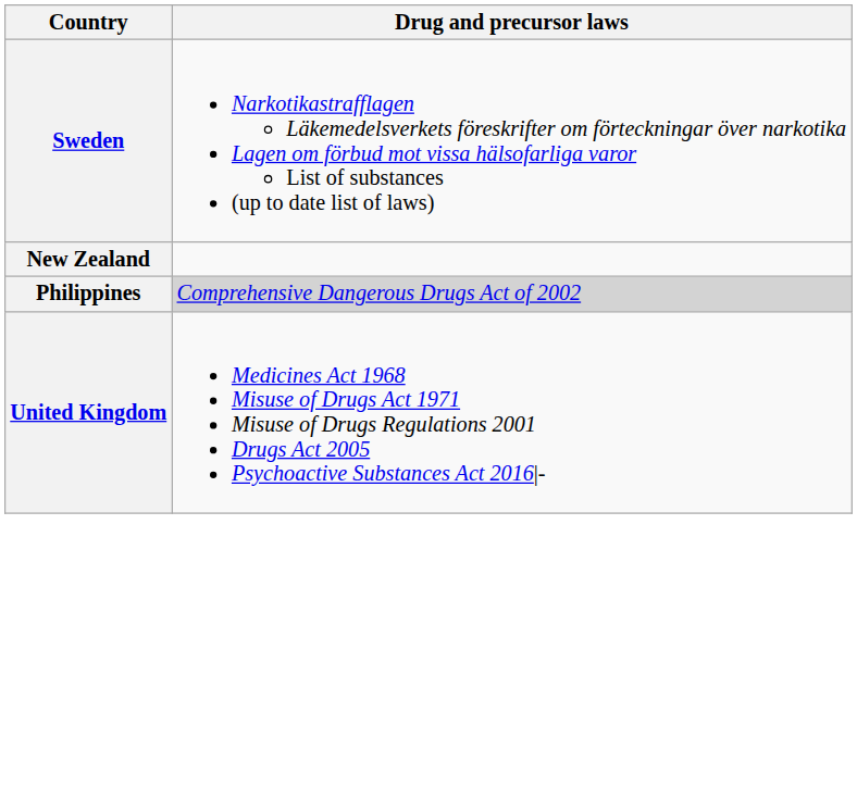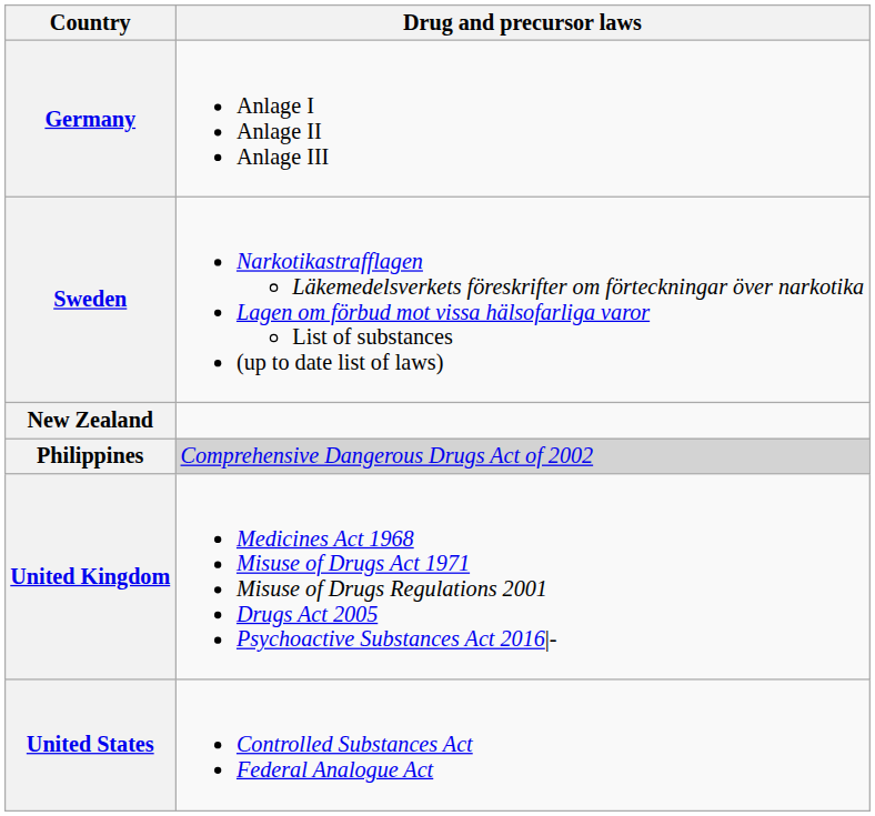 <table class="wikitable sortable">
 <tr>
 <th>Country</th>
 <th>Drug and precursor laws</th>
+</tr>
+<tr>
+<th><a href='#'>Germany</a></th>
+<td><br><ul><li>Anlage I</li><li>Anlage II</li><li>Anlage III</li></ul></td>
 </tr>
 <tr>
 <th><a href='#'>Sweden</a></th>
 <td><br><ul><li><em><a href='#'>Narkotikastrafflagen</a></em><ul><li><em>Läkemedelsverkets föreskrifter om förteckningar över narkotika</em></li></ul></li><li><a href='#'><em>Lagen om förbud mot vissa hälsofarliga varor</em></a><ul><li>List of substances</li></ul></li><li> (up to date list of laws)</li></ul></td>
 </tr>
 <tr>
 <th>New Zealand</th>
 <td></td>
 </tr>
 <tr>
 <th>Philippines</th>
 <td style="background: lightgrey;"><em><a href='#'>Comprehensive Dangerous Drugs Act of 2002</a></em></td>
 </tr>
 <tr>
 <th><a href='#'>United Kingdom</a></th>
 <td><br><ul><li><em><a href='#'>Medicines Act 1968</a></em></li><li><em><a href='#'>Misuse of Drugs Act 1971</a></em></li><li><em>Misuse of Drugs Regulations 2001</em></li><li><em><a href='#'>Drugs Act 2005</a></em></li><li><em><a href='#'>Psychoactive Substances Act 2016</a></em>|-</li></ul></td>
 </tr>
+<tr>
+<th><a href='#'>United States</a></th>
+<td><br><ul><li><em><a href='#'>Controlled Substances Act</a></em></li><li><em><a href='#'>Federal Analogue Act</a></em></li></ul></td>
+</tr>
 </table>
